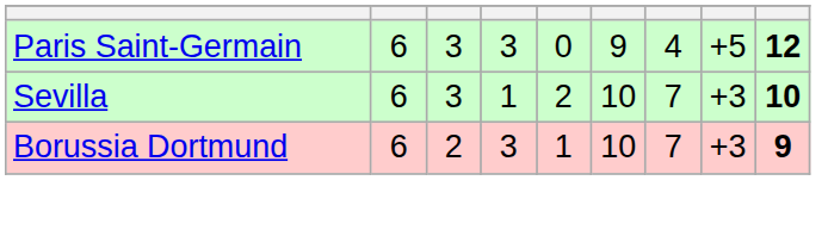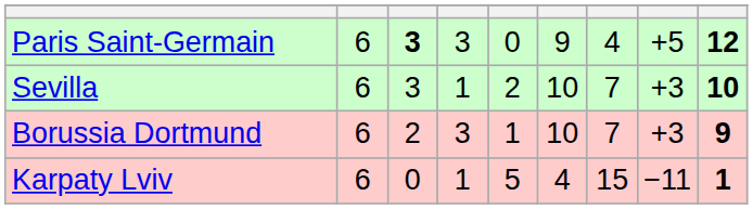 <table class="wikitable" style="text-align: center;">
 <tr>
 </tr>
 <tr>
 <th width="175"></th>
 <th width="20"></th>
 <th width="20"></th>
 <th width="20"></th>
 <th width="20"></th>
 <th width="20"></th>
 <th width="20"></th>
 <th width="20"></th>
 <th width="20"></th>
 </tr>
 <tr bgcolor="#ccffcc">
 <td align=left> <a href='#'>Paris Saint-Germain</a></td>
 <td>6</td>
-<td>3</td>
+<td><strong>3</strong></td>
 <td>3</td>
 <td>0</td>
 <td>9</td>
 <td>4</td>
 <td>+5</td>
 <td><strong>12</strong></td>
 </tr>
 <tr bgcolor="#ccffcc">
 <td align=left> <a href='#'>Sevilla</a></td>
 <td>6</td>
 <td>3</td>
 <td>1</td>
 <td>2</td>
 <td>10</td>
 <td>7</td>
 <td>+3</td>
 <td><strong>10</strong></td>
 </tr>
 <tr bgcolor=#ffcccc>
 <td align=left> <a href='#'>Borussia Dortmund</a></td>
 <td>6</td>
 <td>2</td>
 <td>3</td>
 <td>1</td>
 <td>10</td>
 <td>7</td>
 <td>+3</td>
 <td><strong>9</strong></td>
 </tr>
+<tr bgcolor=#ffcccc>
+<td align=left> <a href='#'>Karpaty Lviv</a></td>
+<td>6</td>
+<td>0</td>
+<td>1</td>
+<td>5</td>
+<td>4</td>
+<td>15</td>
+<td>−11</td>
+<td><strong>1</strong></td>
+</tr>
 </table>
